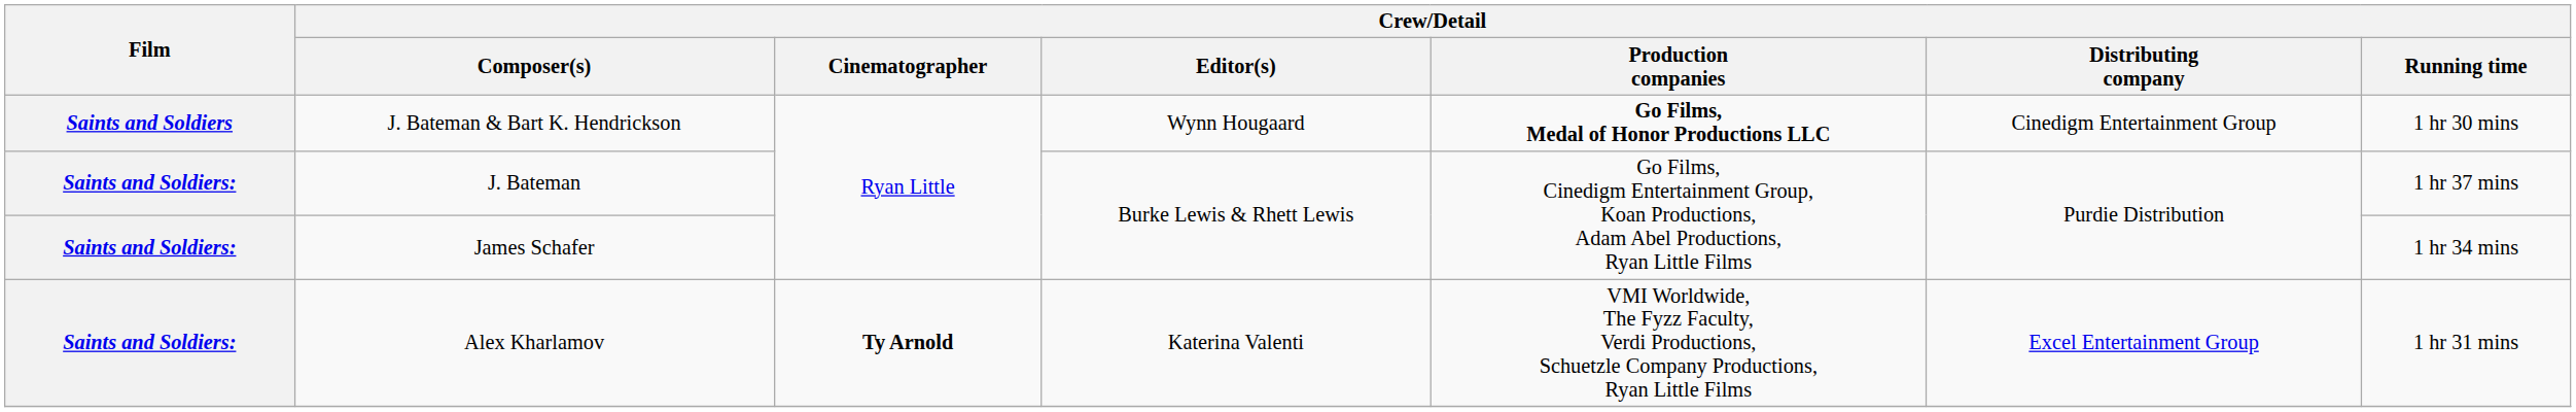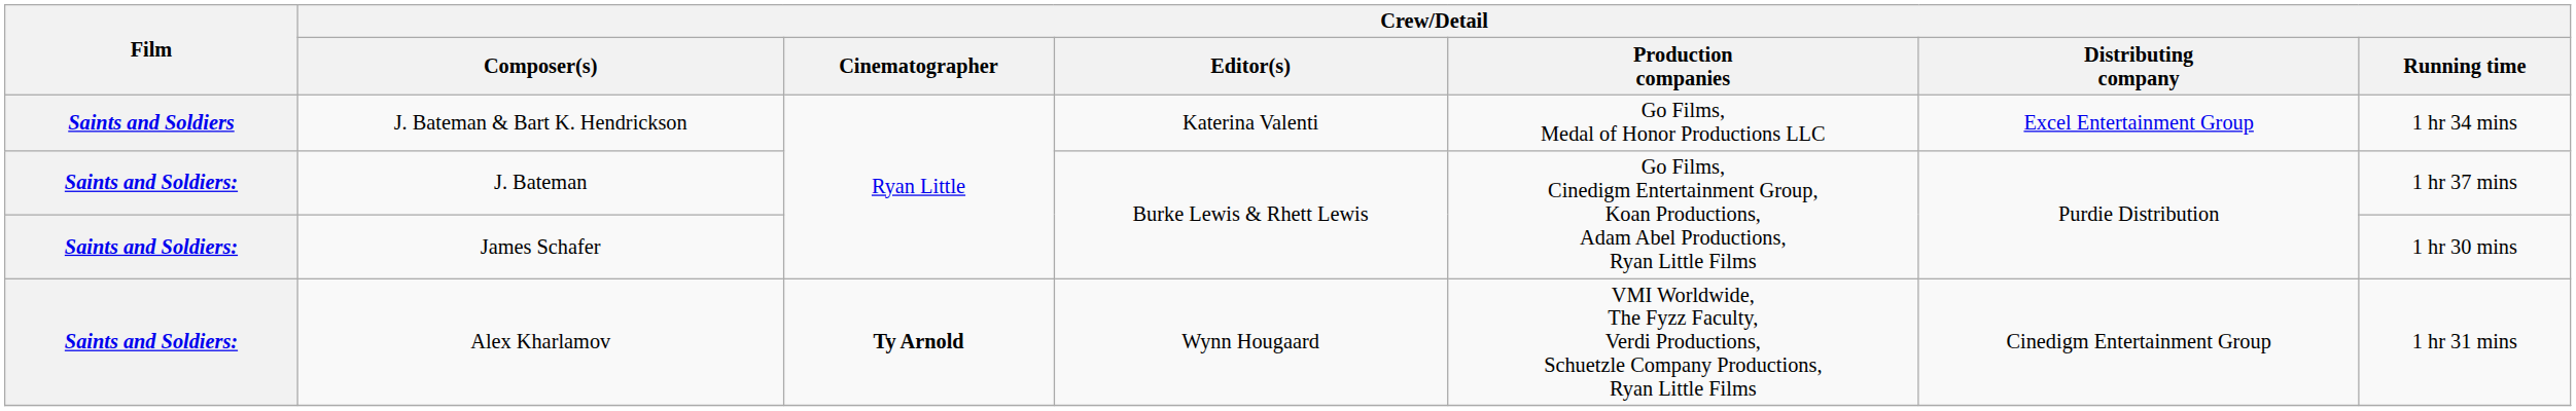 <table class="wikitable sortable" style="text-align:center; width:99%;">
 <tr>
 <th rowspan="2">Film</th>
 <th colspan="7">Crew/Detail</th>
 </tr>
 <tr>
 <th style="text-align:center;">Composer(s)</th>
 <th style="text-align:center;">Cinematographer</th>
 <th style="text-align:center;">Editor(s)</th>
 <th style="text-align:center;">Production <br>companies</th>
 <th style="text-align:center;">Distributing <br>company</th>
 <th style="text-align:center;">Running time</th>
 </tr>
 <tr>
 <th><em><a href='#'>Saints and Soldiers</a></em></th>
 <td>J. Bateman & Bart K. Hendrickson</td>
 <td rowspan="3"><a href='#'>Ryan Little</a></td>
-<td>Wynn Hougaard</td>
-<td><strong>Go Films, <br>Medal of Honor Productions LLC</strong></td>
-<td>Cinedigm Entertainment Group</td>
-<td>1 hr 30 mins</td>
+<td>Katerina Valenti</td>
+<td>Go Films, <br>Medal of Honor Productions LLC</td>
+<td><a href='#'>Excel Entertainment Group</a></td>
+<td>1 hr 34 mins</td>
 </tr>
 <tr>
 <th><em><a href='#'>Saints and Soldiers: <br></a></em></th>
 <td>J. Bateman</td>
 <td rowspan="2">Burke Lewis & Rhett Lewis</td>
 <td rowspan="2">Go Films, <br>Cinedigm Entertainment Group, <br>Koan Productions, <br>Adam Abel Productions, <br>Ryan Little Films</td>
 <td rowspan="2">Purdie Distribution</td>
 <td>1 hr 37 mins</td>
 </tr>
 <tr>
 <th><em><a href='#'>Saints and Soldiers: <br></a></em></th>
 <td>James Schafer</td>
-<td>1 hr 34 mins</td>
+<td>1 hr 30 mins</td>
 </tr>
 <tr>
 <th><em><a href='#'>Saints and Soldiers: <br></a></em></th>
 <td>Alex Kharlamov</td>
 <td><strong>Ty Arnold</strong></td>
-<td>Katerina Valenti</td>
+<td>Wynn Hougaard</td>
 <td>VMI Worldwide, <br>The Fyzz Faculty, <br>Verdi Productions, <br>Schuetzle Company Productions, <br>Ryan Little Films</td>
-<td><a href='#'>Excel Entertainment Group</a></td>
+<td>Cinedigm Entertainment Group</td>
 <td>1 hr 31 mins</td>
 </tr>
 <tr>
 </tr>
 </table>
